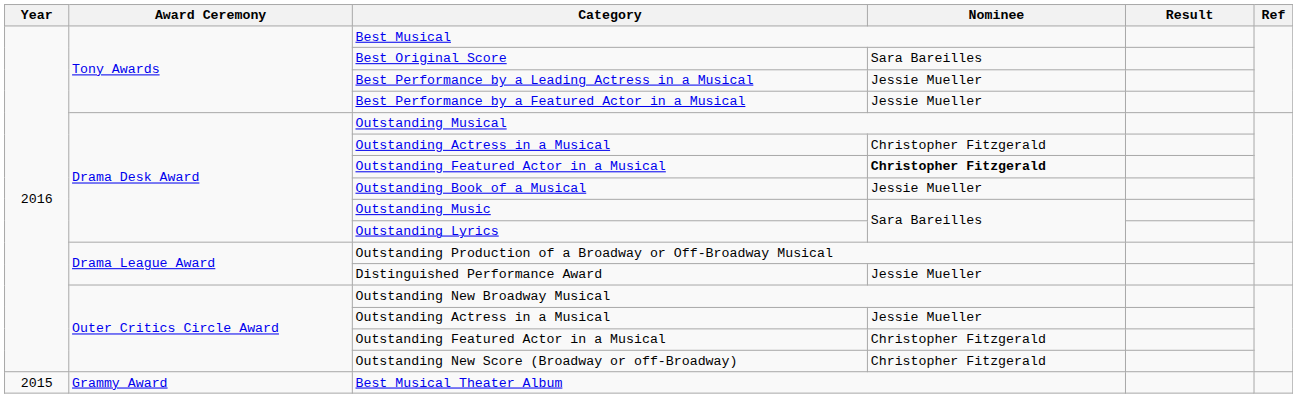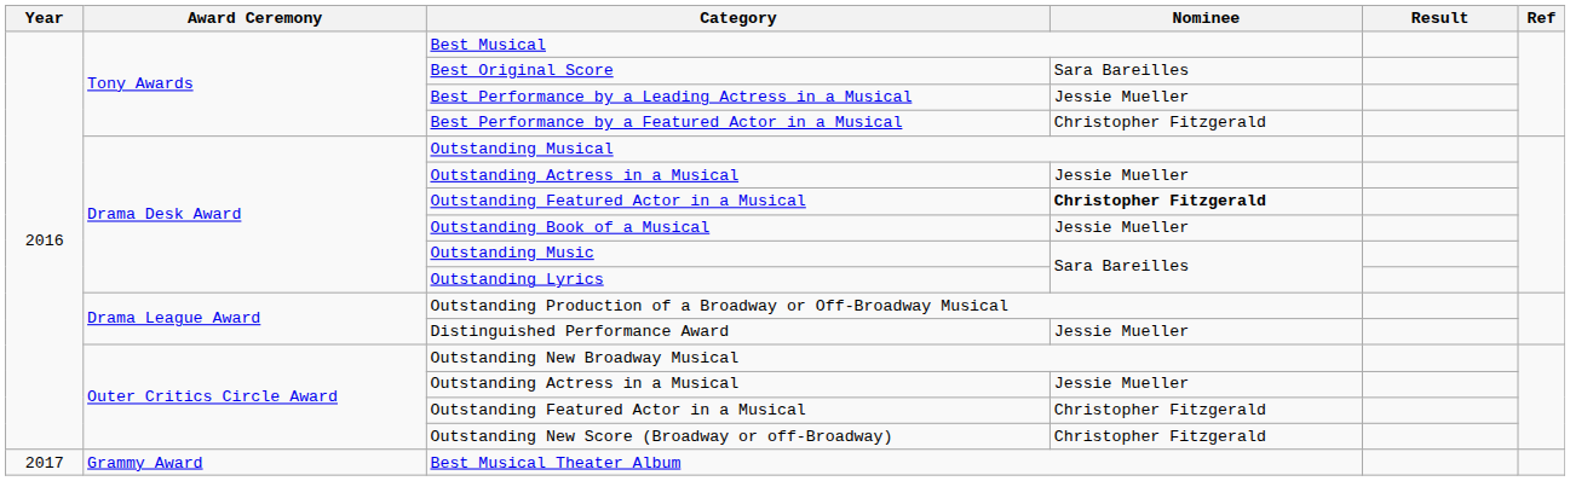 <table class="wikitable" width="100%">
 <tr>
 <th width="5%">Year</th>
 <th width="22%">Award Ceremony</th>
 <th width="40%">Category</th>
 <th width="20%">Nominee</th>
 <th width="10%">Result</th>
 <th width="3%">Ref</th>
 </tr>
 <tr>
 <td rowspan="16" align="center">2016</td>
 <td rowspan="4"><a href='#'>Tony Awards</a></td>
 <td colspan="2"><a href='#'>Best Musical</a></td>
 <td></td>
 <td rowspan="4" align="center"></td>
 </tr>
 <tr>
 <td><a href='#'>Best Original Score</a></td>
 <td>Sara Bareilles</td>
 <td></td>
 </tr>
 <tr>
 <td><a href='#'>Best Performance by a Leading Actress in a Musical</a></td>
 <td>Jessie Mueller</td>
 <td></td>
 </tr>
 <tr>
 <td><a href='#'>Best Performance by a Featured Actor in a Musical</a></td>
-<td>Jessie Mueller</td>
+<td>Christopher Fitzgerald</td>
 <td></td>
 </tr>
 <tr>
 <td rowspan="6"><a href='#'>Drama Desk Award</a></td>
 <td colspan="2"><a href='#'>Outstanding Musical</a></td>
 <td></td>
 <td rowspan="6" align="center"></td>
 </tr>
 <tr>
 <td><a href='#'>Outstanding Actress in a Musical</a></td>
-<td>Christopher Fitzgerald</td>
+<td>Jessie Mueller</td>
 <td></td>
 </tr>
 <tr>
 <td><a href='#'>Outstanding Featured Actor in a Musical</a></td>
 <td><strong>Christopher Fitzgerald</strong></td>
 <td></td>
 </tr>
 <tr>
 <td><a href='#'>Outstanding Book of a Musical</a></td>
 <td>Jessie Mueller</td>
 <td></td>
 </tr>
 <tr>
 <td><a href='#'>Outstanding Music</a></td>
 <td rowspan="2">Sara Bareilles</td>
 <td></td>
 </tr>
 <tr>
 <td><a href='#'>Outstanding Lyrics</a></td>
 <td></td>
 </tr>
 <tr>
 <td rowspan="2"><a href='#'>Drama League Award</a></td>
 <td colspan="2">Outstanding Production of a Broadway or Off-Broadway Musical</td>
 <td></td>
 <td rowspan="2" align="center"></td>
 </tr>
 <tr>
 <td>Distinguished Performance Award</td>
 <td>Jessie Mueller</td>
 <td></td>
 </tr>
 <tr>
 <td rowspan="4"><a href='#'>Outer Critics Circle Award</a></td>
 <td colspan="2">Outstanding New Broadway Musical</td>
 <td></td>
 <td rowspan="4" align="center"></td>
 </tr>
 <tr>
 <td>Outstanding Actress in a Musical</td>
 <td>Jessie Mueller</td>
 <td></td>
 </tr>
 <tr>
 <td>Outstanding Featured Actor in a Musical</td>
 <td>Christopher Fitzgerald</td>
 <td></td>
 </tr>
 <tr>
 <td>Outstanding New Score (Broadway or off-Broadway)</td>
 <td>Christopher Fitzgerald</td>
 <td></td>
 </tr>
 <tr>
-<td align="center">2015</td>
+<td align="center">2017</td>
 <td><a href='#'>Grammy Award</a></td>
 <td colspan="2"><a href='#'>Best Musical Theater Album</a></td>
 <td></td>
 <td align="center"></td>
 </tr>
 </table>
